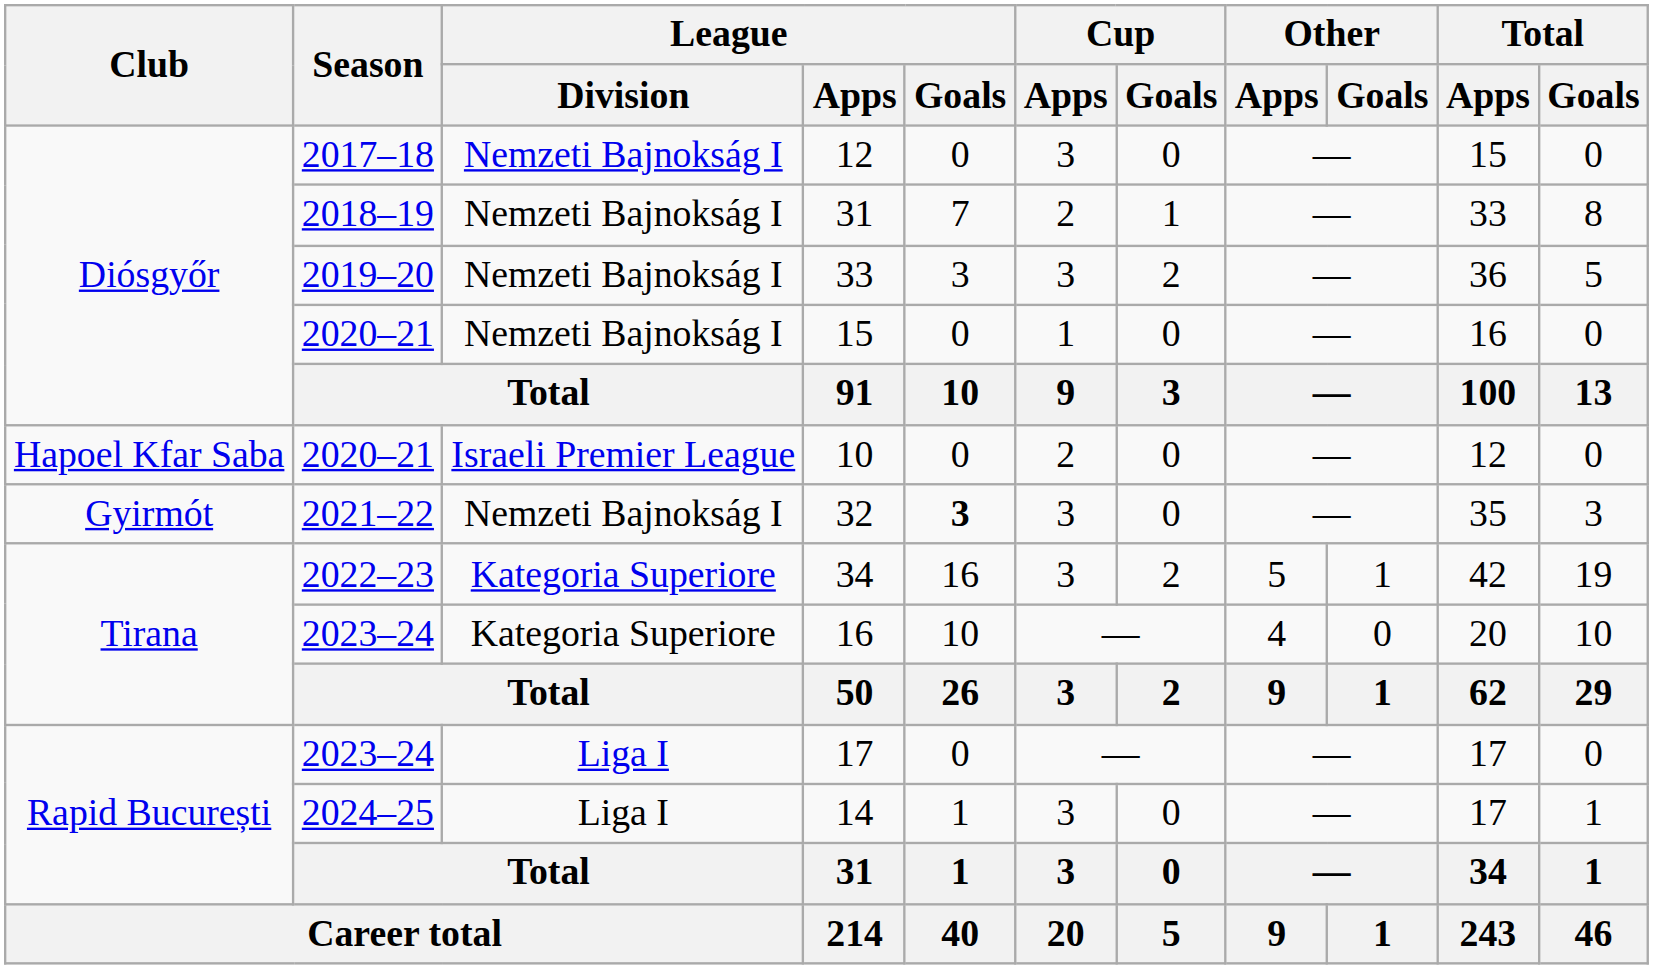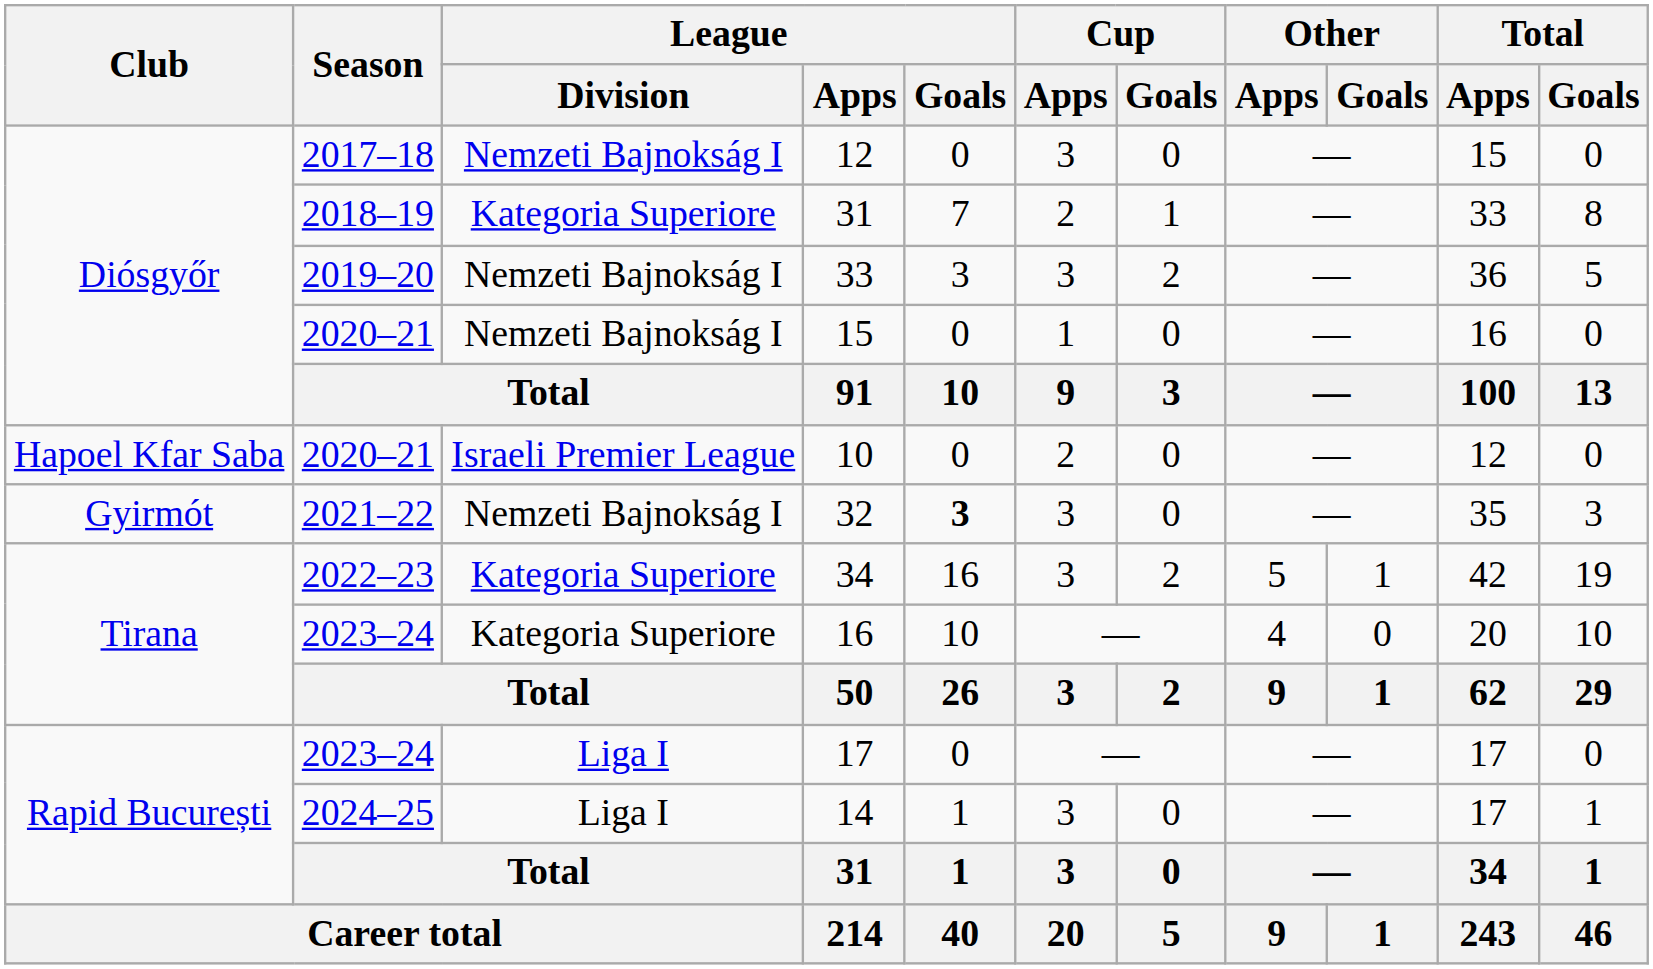 <table class="wikitable" style="text-align:center">
 <tr>
 <th rowspan="2">Club</th>
 <th rowspan="2">Season</th>
 <th colspan="3">League</th>
 <th colspan="2">Cup</th>
 <th colspan="2">Other</th>
 <th colspan="2">Total</th>
 </tr>
 <tr>
 <th>Division</th>
 <th>Apps</th>
 <th>Goals</th>
 <th>Apps</th>
 <th>Goals</th>
 <th>Apps</th>
 <th>Goals</th>
 <th>Apps</th>
 <th>Goals</th>
 </tr>
 <tr>
 <td rowspan="5"><a href='#'>Diósgyőr</a></td>
 <td><a href='#'>2017–18</a></td>
 <td><a href='#'>Nemzeti Bajnokság I</a></td>
 <td>12</td>
 <td>0</td>
 <td>3</td>
 <td>0</td>
 <td colspan="2">—</td>
 <td>15</td>
 <td>0</td>
 </tr>
 <tr>
 <td><a href='#'>2018–19</a></td>
-<td>Nemzeti Bajnokság I</td>
+<td><a href='#'>Kategoria Superiore</a></td>
 <td>31</td>
 <td>7</td>
 <td>2</td>
 <td>1</td>
 <td colspan="2">—</td>
 <td>33</td>
 <td>8</td>
 </tr>
 <tr>
 <td><a href='#'>2019–20</a></td>
 <td>Nemzeti Bajnokság I</td>
 <td>33</td>
 <td>3</td>
 <td>3</td>
 <td>2</td>
 <td colspan="2">—</td>
 <td>36</td>
 <td>5</td>
 </tr>
 <tr>
 <td><a href='#'>2020–21</a></td>
 <td>Nemzeti Bajnokság I</td>
 <td>15</td>
 <td>0</td>
 <td>1</td>
 <td>0</td>
 <td colspan="2">—</td>
 <td>16</td>
 <td>0</td>
 </tr>
 <tr>
 <th colspan="2">Total</th>
 <th>91</th>
 <th>10</th>
 <th>9</th>
 <th>3</th>
 <th colspan="2">—</th>
 <th>100</th>
 <th>13</th>
 </tr>
 <tr>
 <td><a href='#'>Hapoel Kfar Saba</a></td>
 <td><a href='#'>2020–21</a></td>
 <td><a href='#'>Israeli Premier League</a></td>
 <td>10</td>
 <td>0</td>
 <td>2</td>
 <td>0</td>
 <td colspan="2">—</td>
 <td>12</td>
 <td>0</td>
 </tr>
 <tr>
 <td><a href='#'>Gyirmót</a></td>
 <td><a href='#'>2021–22</a></td>
 <td>Nemzeti Bajnokság I</td>
 <td>32</td>
 <td><strong>3</strong></td>
 <td>3</td>
 <td>0</td>
 <td colspan="2">—</td>
 <td>35</td>
 <td>3</td>
 </tr>
 <tr>
 <td rowspan="3"><a href='#'>Tirana</a></td>
 <td><a href='#'>2022–23</a></td>
 <td><a href='#'>Kategoria Superiore</a></td>
 <td>34</td>
 <td>16</td>
 <td>3</td>
 <td>2</td>
 <td>5</td>
 <td>1</td>
 <td>42</td>
 <td>19</td>
 </tr>
 <tr>
 <td><a href='#'>2023–24</a></td>
 <td>Kategoria Superiore</td>
 <td>16</td>
 <td>10</td>
 <td colspan="2">—</td>
 <td>4</td>
 <td>0</td>
 <td>20</td>
 <td>10</td>
 </tr>
 <tr>
 <th colspan="2">Total</th>
 <th>50</th>
 <th>26</th>
 <th>3</th>
 <th>2</th>
 <th>9</th>
 <th>1</th>
 <th>62</th>
 <th>29</th>
 </tr>
 <tr>
 <td rowspan="3"><a href='#'>Rapid București</a></td>
 <td><a href='#'>2023–24</a></td>
 <td><a href='#'>Liga I</a></td>
 <td>17</td>
 <td>0</td>
 <td colspan="2">—</td>
 <td colspan="2">—</td>
 <td>17</td>
 <td>0</td>
 </tr>
 <tr>
 <td><a href='#'>2024–25</a></td>
 <td>Liga I</td>
 <td>14</td>
 <td>1</td>
 <td>3</td>
 <td>0</td>
 <td colspan="2">—</td>
 <td>17</td>
 <td>1</td>
 </tr>
 <tr>
 <th colspan="2">Total</th>
 <th>31</th>
 <th>1</th>
 <th>3</th>
 <th>0</th>
 <th colspan="2">—</th>
 <th>34</th>
 <th>1</th>
 </tr>
 <tr>
 <th colspan="3">Career total</th>
 <th>214</th>
 <th>40</th>
 <th>20</th>
 <th>5</th>
 <th>9</th>
 <th>1</th>
 <th>243</th>
 <th>46</th>
 </tr>
 </table>
